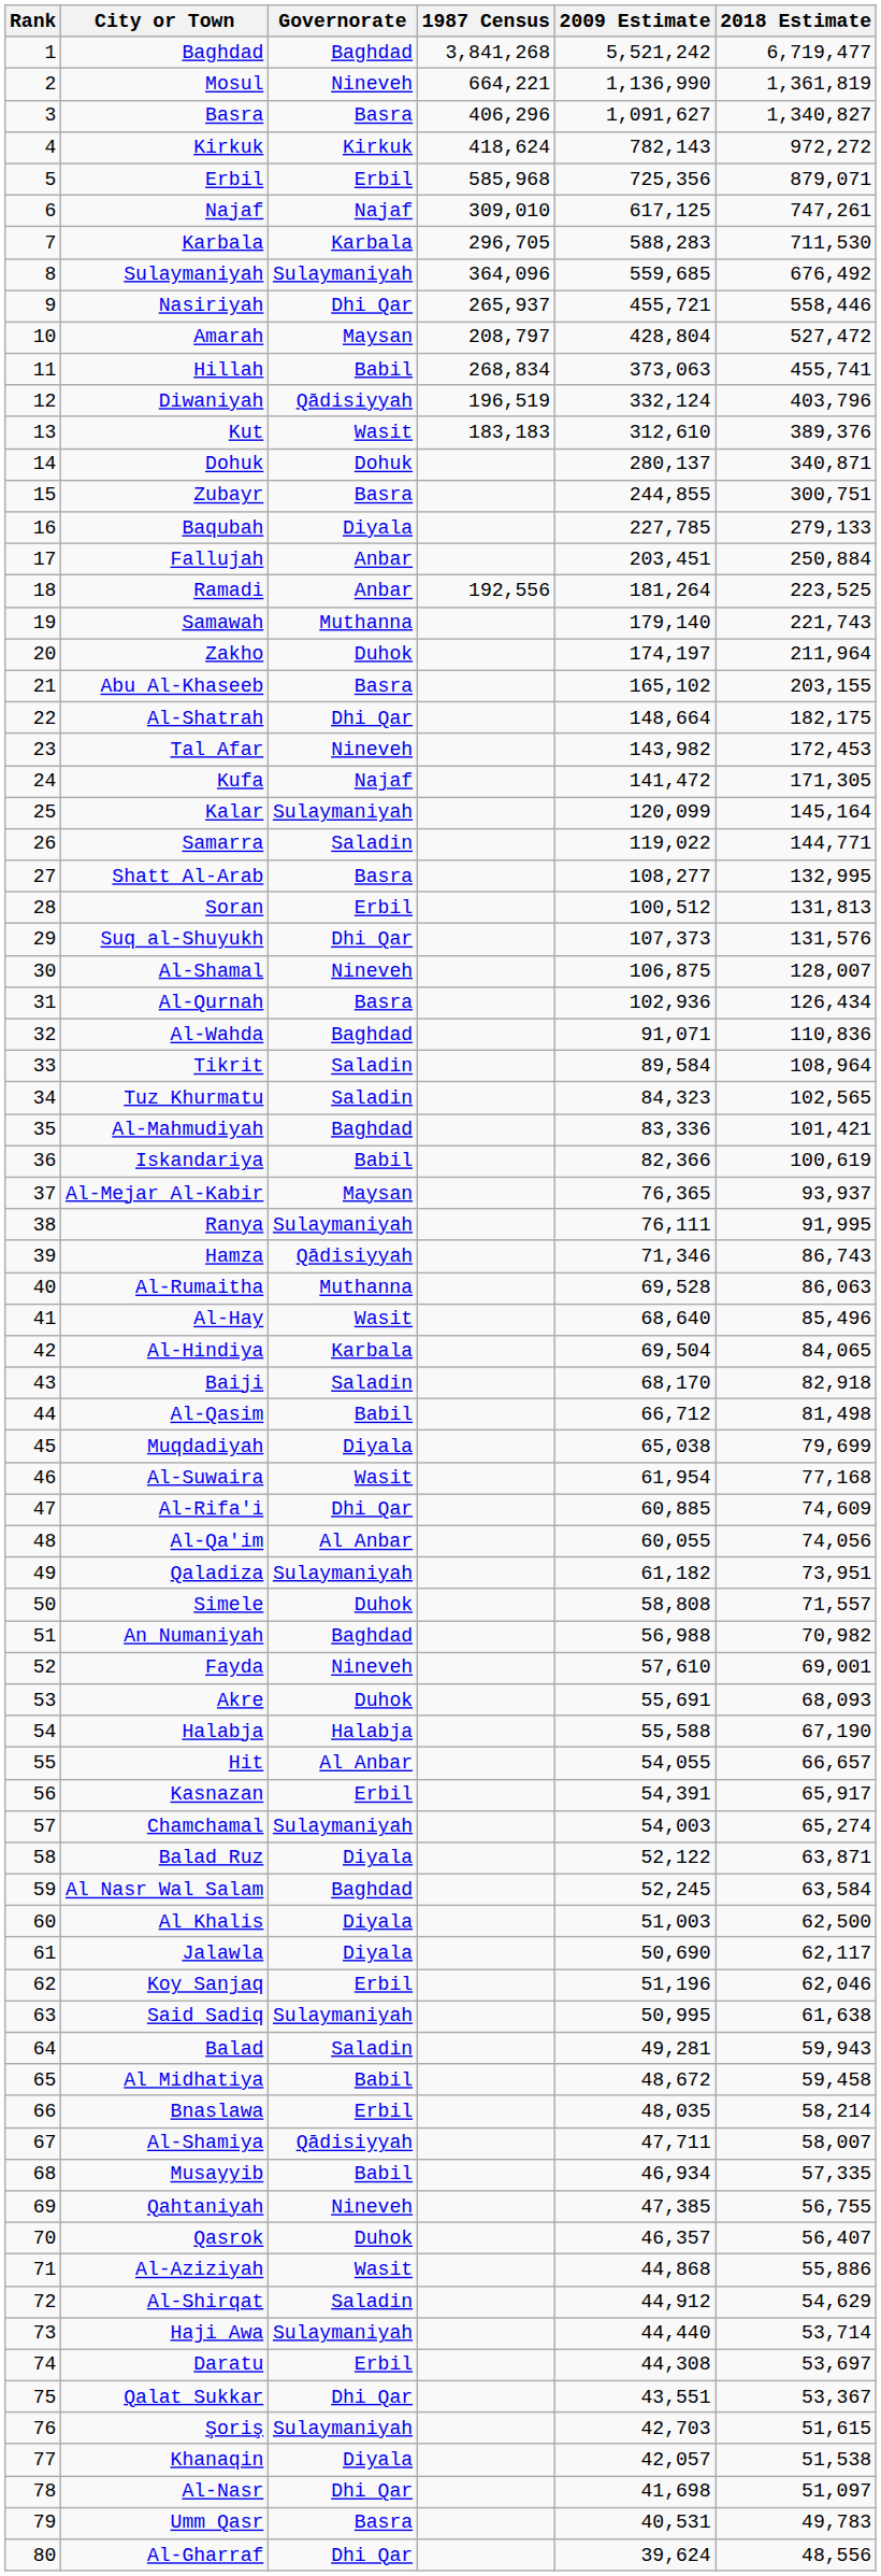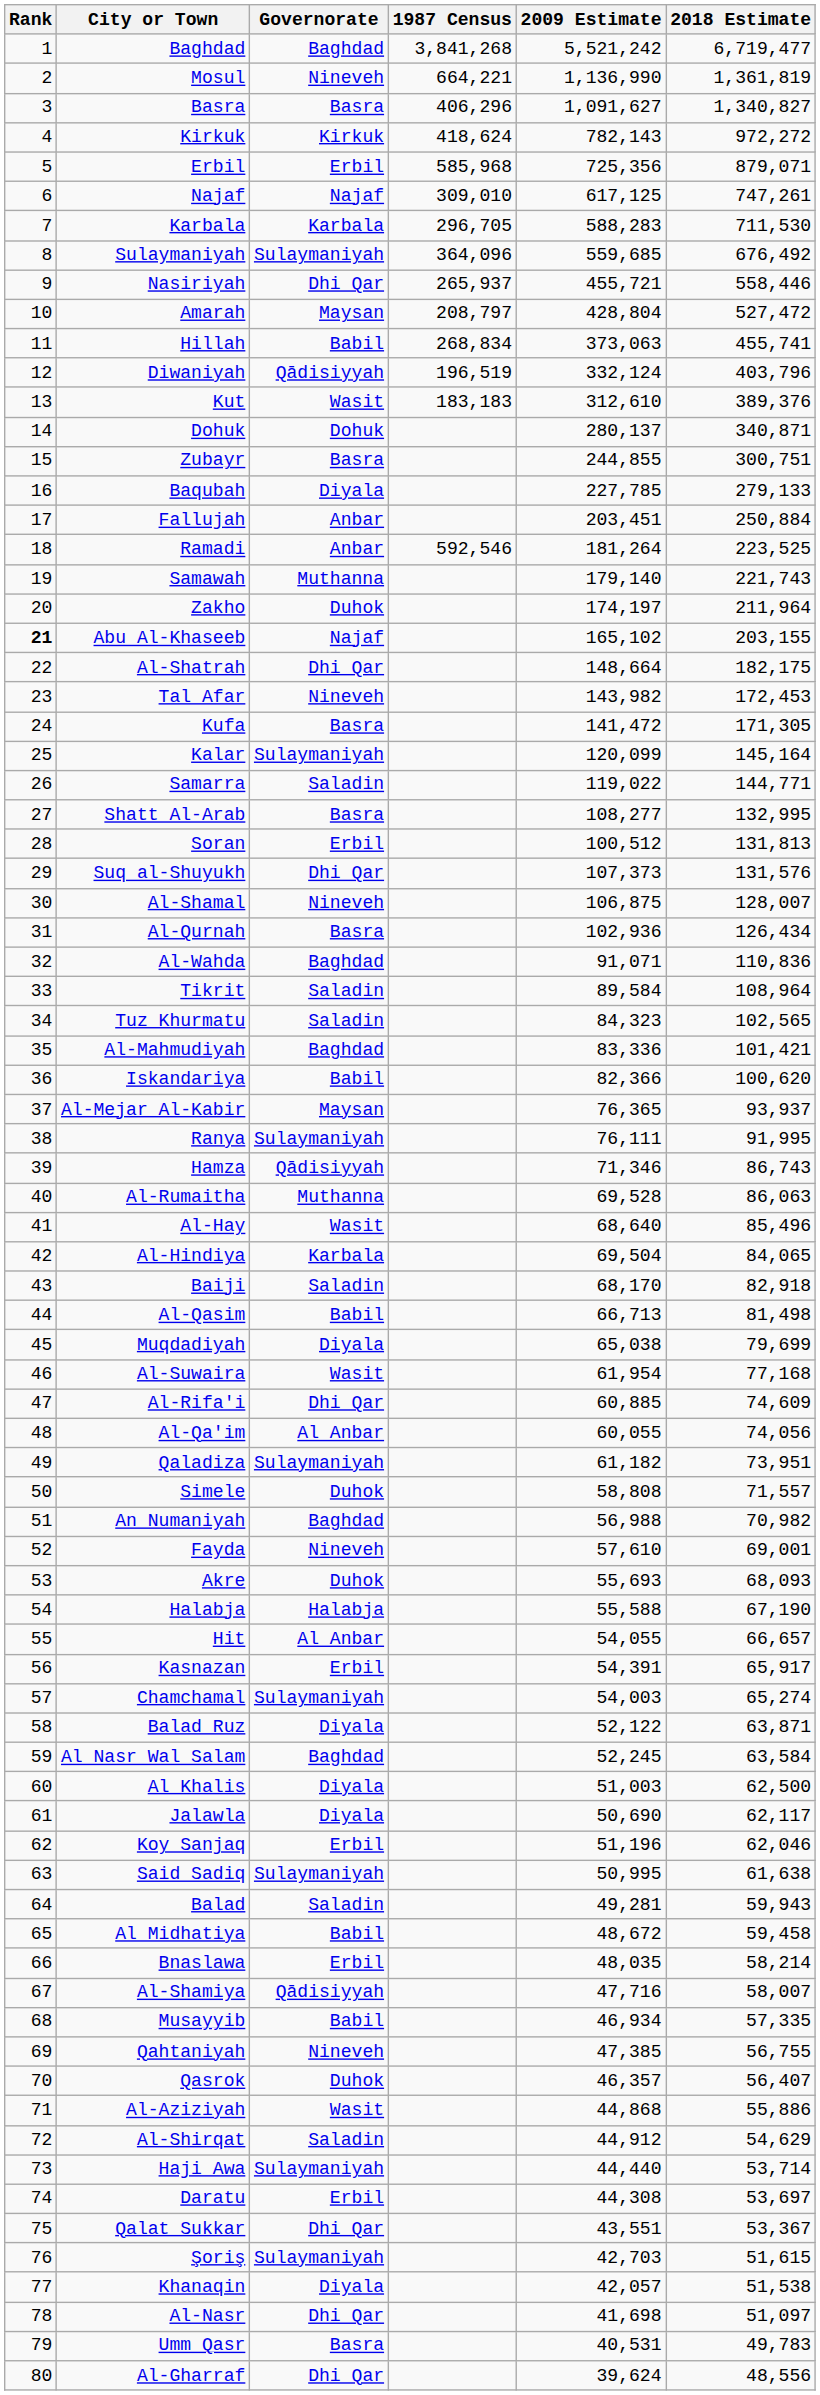 <table class="wikitable sortable" style="text-align:right;">
 <tr>
 <th>Rank</th>
 <th>City or Town</th>
 <th>Governorate</th>
 <th>1987 Census</th>
 <th>2009 Estimate</th>
 <th>2018 Estimate</th>
 </tr>
 <tr>
 <td>1</td>
 <td><a href='#'>Baghdad</a></td>
 <td><a href='#'>Baghdad</a></td>
 <td>3,841,268</td>
 <td>5,521,242</td>
 <td>6,719,477</td>
 </tr>
 <tr>
 <td>2</td>
 <td><a href='#'>Mosul</a></td>
 <td><a href='#'>Nineveh</a></td>
 <td>664,221</td>
 <td>1,136,990</td>
 <td>1,361,819</td>
 </tr>
 <tr>
 <td>3</td>
 <td><a href='#'>Basra</a></td>
 <td><a href='#'>Basra</a></td>
 <td>406,296</td>
 <td>1,091,627</td>
 <td>1,340,827</td>
 </tr>
 <tr>
 <td>4</td>
 <td><a href='#'>Kirkuk</a></td>
 <td><a href='#'>Kirkuk</a></td>
 <td>418,624</td>
 <td>782,143</td>
 <td>972,272</td>
 </tr>
 <tr>
 <td>5</td>
 <td><a href='#'>Erbil</a></td>
 <td><a href='#'>Erbil</a></td>
 <td>585,968</td>
 <td>725,356</td>
 <td>879,071</td>
 </tr>
 <tr>
 <td>6</td>
 <td><a href='#'>Najaf</a></td>
 <td><a href='#'>Najaf</a></td>
 <td>309,010</td>
 <td>617,125</td>
 <td>747,261</td>
 </tr>
 <tr>
 <td>7</td>
 <td><a href='#'>Karbala</a></td>
 <td><a href='#'>Karbala</a></td>
 <td>296,705</td>
 <td>588,283</td>
 <td>711,530</td>
 </tr>
 <tr>
 <td>8</td>
 <td><a href='#'>Sulaymaniyah</a></td>
 <td><a href='#'>Sulaymaniyah</a></td>
 <td>364,096</td>
 <td>559,685</td>
 <td>676,492</td>
 </tr>
 <tr>
 <td>9</td>
 <td><a href='#'>Nasiriyah</a></td>
 <td><a href='#'>Dhi Qar</a></td>
 <td>265,937</td>
 <td>455,721</td>
 <td>558,446</td>
 </tr>
 <tr>
 <td>10</td>
 <td><a href='#'>Amarah</a></td>
 <td><a href='#'>Maysan</a></td>
 <td>208,797</td>
 <td>428,804</td>
 <td>527,472</td>
 </tr>
 <tr>
 <td>11</td>
 <td><a href='#'>Hillah</a></td>
 <td><a href='#'>Babil</a></td>
 <td>268,834</td>
 <td>373,063</td>
 <td>455,741</td>
 </tr>
 <tr>
 <td>12</td>
 <td><a href='#'>Diwaniyah</a></td>
 <td><a href='#'>Qādisiyyah</a></td>
 <td>196,519</td>
 <td>332,124</td>
 <td>403,796</td>
 </tr>
 <tr>
 <td>13</td>
 <td><a href='#'>Kut</a></td>
 <td><a href='#'>Wasit</a></td>
 <td>183,183</td>
 <td>312,610</td>
 <td>389,376</td>
 </tr>
 <tr>
 <td>14</td>
 <td><a href='#'>Dohuk</a></td>
 <td><a href='#'>Dohuk</a></td>
 <td></td>
 <td>280,137</td>
 <td>340,871</td>
 </tr>
 <tr>
 <td>15</td>
 <td><a href='#'>Zubayr</a></td>
 <td><a href='#'>Basra</a></td>
 <td></td>
 <td>244,855</td>
 <td>300,751</td>
 </tr>
 <tr>
 <td>16</td>
 <td><a href='#'>Baqubah</a></td>
 <td><a href='#'>Diyala</a></td>
 <td></td>
 <td>227,785</td>
 <td>279,133</td>
 </tr>
 <tr>
 <td>17</td>
 <td><a href='#'>Fallujah</a></td>
 <td><a href='#'>Anbar</a></td>
 <td></td>
 <td>203,451</td>
 <td>250,884</td>
 </tr>
 <tr>
 <td>18</td>
 <td><a href='#'>Ramadi</a></td>
 <td><a href='#'>Anbar</a></td>
-<td>192,556</td>
+<td>592,546</td>
 <td>181,264</td>
 <td>223,525</td>
 </tr>
 <tr>
 <td>19</td>
 <td><a href='#'>Samawah</a></td>
 <td><a href='#'>Muthanna</a></td>
 <td></td>
 <td>179,140</td>
 <td>221,743</td>
 </tr>
 <tr>
 <td>20</td>
 <td><a href='#'>Zakho</a></td>
 <td><a href='#'>Duhok</a></td>
 <td></td>
 <td>174,197</td>
 <td>211,964</td>
 </tr>
 <tr>
-<td>21</td>
+<td><strong>21</strong></td>
 <td><a href='#'>Abu Al-Khaseeb</a></td>
-<td><a href='#'>Basra</a></td>
+<td><a href='#'>Najaf</a></td>
 <td></td>
 <td>165,102</td>
 <td>203,155</td>
 </tr>
 <tr>
 <td>22</td>
 <td><a href='#'>Al-Shatrah</a></td>
 <td><a href='#'>Dhi Qar</a></td>
 <td></td>
 <td>148,664</td>
 <td>182,175</td>
 </tr>
 <tr>
 <td>23</td>
 <td><a href='#'>Tal Afar</a></td>
 <td><a href='#'>Nineveh</a></td>
 <td></td>
 <td>143,982</td>
 <td>172,453</td>
 </tr>
 <tr>
 <td>24</td>
 <td><a href='#'>Kufa</a></td>
-<td><a href='#'>Najaf</a></td>
+<td><a href='#'>Basra</a></td>
 <td></td>
 <td>141,472</td>
 <td>171,305</td>
 </tr>
 <tr>
 <td>25</td>
 <td><a href='#'>Kalar</a></td>
 <td><a href='#'>Sulaymaniyah</a></td>
 <td></td>
 <td>120,099</td>
 <td>145,164</td>
 </tr>
 <tr>
 <td>26</td>
 <td><a href='#'>Samarra</a></td>
 <td><a href='#'>Saladin</a></td>
 <td></td>
 <td>119,022</td>
 <td>144,771</td>
 </tr>
 <tr>
 <td>27</td>
 <td><a href='#'>Shatt Al-Arab</a></td>
 <td><a href='#'>Basra</a></td>
 <td></td>
 <td>108,277</td>
 <td>132,995</td>
 </tr>
 <tr>
 <td>28</td>
 <td><a href='#'>Soran</a></td>
 <td><a href='#'>Erbil</a></td>
 <td></td>
 <td>100,512</td>
 <td>131,813</td>
 </tr>
 <tr>
 <td>29</td>
 <td><a href='#'>Suq al-Shuyukh</a></td>
 <td><a href='#'>Dhi Qar</a></td>
 <td></td>
 <td>107,373</td>
 <td>131,576</td>
 </tr>
 <tr>
 <td>30</td>
 <td><a href='#'>Al-Shamal</a></td>
 <td><a href='#'>Nineveh</a></td>
 <td></td>
 <td>106,875</td>
 <td>128,007</td>
 </tr>
 <tr>
 <td>31</td>
 <td><a href='#'>Al-Qurnah</a></td>
 <td><a href='#'>Basra</a></td>
 <td></td>
 <td>102,936</td>
 <td>126,434</td>
 </tr>
 <tr>
 <td>32</td>
 <td><a href='#'>Al-Wahda</a></td>
 <td><a href='#'>Baghdad</a></td>
 <td></td>
 <td>91,071</td>
 <td>110,836</td>
 </tr>
 <tr>
 <td>33</td>
 <td><a href='#'>Tikrit</a></td>
 <td><a href='#'>Saladin</a></td>
 <td></td>
 <td>89,584</td>
 <td>108,964</td>
 </tr>
 <tr>
 <td>34</td>
 <td><a href='#'>Tuz Khurmatu</a></td>
 <td><a href='#'>Saladin</a></td>
 <td></td>
 <td>84,323</td>
 <td>102,565</td>
 </tr>
 <tr>
 <td>35</td>
 <td><a href='#'>Al-Mahmudiyah</a></td>
 <td><a href='#'>Baghdad</a></td>
 <td></td>
 <td>83,336</td>
 <td>101,421</td>
 </tr>
 <tr>
 <td>36</td>
 <td><a href='#'>Iskandariya</a></td>
 <td><a href='#'>Babil</a></td>
 <td></td>
 <td>82,366</td>
-<td>100,619</td>
+<td>100,620</td>
 </tr>
 <tr>
 <td>37</td>
 <td><a href='#'>Al-Mejar Al-Kabir</a></td>
 <td><a href='#'>Maysan</a></td>
 <td></td>
 <td>76,365</td>
 <td>93,937</td>
 </tr>
 <tr>
 <td>38</td>
 <td><a href='#'>Ranya</a></td>
 <td><a href='#'>Sulaymaniyah</a></td>
 <td></td>
 <td>76,111</td>
 <td>91,995</td>
 </tr>
 <tr>
 <td>39</td>
 <td><a href='#'>Hamza</a></td>
 <td><a href='#'>Qādisiyyah</a></td>
 <td></td>
 <td>71,346</td>
 <td>86,743</td>
 </tr>
 <tr>
 <td>40</td>
 <td><a href='#'>Al-Rumaitha</a></td>
 <td><a href='#'>Muthanna</a></td>
 <td></td>
 <td>69,528</td>
 <td>86,063</td>
 </tr>
 <tr>
 <td>41</td>
 <td><a href='#'>Al-Hay</a></td>
 <td><a href='#'>Wasit</a></td>
 <td></td>
 <td>68,640</td>
 <td>85,496</td>
 </tr>
 <tr>
 <td>42</td>
 <td><a href='#'>Al-Hindiya</a></td>
 <td><a href='#'>Karbala</a></td>
 <td></td>
 <td>69,504</td>
 <td>84,065</td>
 </tr>
 <tr>
 <td>43</td>
 <td><a href='#'>Baiji</a></td>
 <td><a href='#'>Saladin</a></td>
 <td></td>
 <td>68,170</td>
 <td>82,918</td>
 </tr>
 <tr>
 <td>44</td>
 <td><a href='#'>Al-Qasim</a></td>
 <td><a href='#'>Babil</a></td>
 <td></td>
-<td>66,712</td>
+<td>66,713</td>
 <td>81,498</td>
 </tr>
 <tr>
 <td>45</td>
 <td><a href='#'>Muqdadiyah</a></td>
 <td><a href='#'>Diyala</a></td>
 <td></td>
 <td>65,038</td>
 <td>79,699</td>
 </tr>
 <tr>
 <td>46</td>
 <td><a href='#'>Al-Suwaira</a></td>
 <td><a href='#'>Wasit</a></td>
 <td></td>
 <td>61,954</td>
 <td>77,168</td>
 </tr>
 <tr>
 <td>47</td>
 <td><a href='#'>Al-Rifa'i</a></td>
 <td><a href='#'>Dhi Qar</a></td>
 <td></td>
 <td>60,885</td>
 <td>74,609</td>
 </tr>
 <tr>
 <td>48</td>
 <td><a href='#'>Al-Qa'im</a></td>
 <td><a href='#'>Al Anbar</a></td>
 <td></td>
 <td>60,055</td>
 <td>74,056</td>
 </tr>
 <tr>
 <td>49</td>
 <td><a href='#'>Qaladiza</a></td>
 <td><a href='#'>Sulaymaniyah</a></td>
 <td></td>
 <td>61,182</td>
 <td>73,951</td>
 </tr>
 <tr>
 <td>50</td>
 <td><a href='#'>Simele</a></td>
 <td><a href='#'>Duhok</a></td>
 <td></td>
 <td>58,808</td>
 <td>71,557</td>
 </tr>
 <tr>
 <td>51</td>
 <td><a href='#'>An Numaniyah</a></td>
 <td><a href='#'>Baghdad</a></td>
 <td></td>
 <td>56,988</td>
 <td>70,982</td>
 </tr>
 <tr>
 <td>52</td>
 <td><a href='#'>Fayda</a></td>
 <td><a href='#'>Nineveh</a></td>
 <td></td>
 <td>57,610</td>
 <td>69,001</td>
 </tr>
 <tr>
 <td>53</td>
 <td><a href='#'>Akre</a></td>
 <td><a href='#'>Duhok</a></td>
 <td></td>
-<td>55,691</td>
+<td>55,693</td>
 <td>68,093</td>
 </tr>
 <tr>
 <td>54</td>
 <td><a href='#'>Halabja</a></td>
 <td><a href='#'>Halabja</a></td>
 <td></td>
 <td>55,588</td>
 <td>67,190</td>
 </tr>
 <tr>
 <td>55</td>
 <td><a href='#'>Hit</a></td>
 <td><a href='#'>Al Anbar</a></td>
 <td></td>
 <td>54,055</td>
 <td>66,657</td>
 </tr>
 <tr>
 <td>56</td>
 <td><a href='#'>Kasnazan</a></td>
 <td><a href='#'>Erbil</a></td>
 <td></td>
 <td>54,391</td>
 <td>65,917</td>
 </tr>
 <tr>
 <td>57</td>
 <td><a href='#'>Chamchamal</a></td>
 <td><a href='#'>Sulaymaniyah</a></td>
 <td></td>
 <td>54,003</td>
 <td>65,274</td>
 </tr>
 <tr>
 <td>58</td>
 <td><a href='#'>Balad Ruz</a></td>
 <td><a href='#'>Diyala</a></td>
 <td></td>
 <td>52,122</td>
 <td>63,871</td>
 </tr>
 <tr>
 <td>59</td>
 <td><a href='#'>Al Nasr Wal Salam</a></td>
 <td><a href='#'>Baghdad</a></td>
 <td></td>
 <td>52,245</td>
 <td>63,584</td>
 </tr>
 <tr>
 <td>60</td>
 <td><a href='#'>Al Khalis</a></td>
 <td><a href='#'>Diyala</a></td>
 <td></td>
 <td>51,003</td>
 <td>62,500</td>
 </tr>
 <tr>
 <td>61</td>
 <td><a href='#'>Jalawla</a></td>
 <td><a href='#'>Diyala</a></td>
 <td></td>
 <td>50,690</td>
 <td>62,117</td>
 </tr>
 <tr>
 <td>62</td>
 <td><a href='#'>Koy Sanjaq</a></td>
 <td><a href='#'>Erbil</a></td>
 <td></td>
 <td>51,196</td>
 <td>62,046</td>
 </tr>
 <tr>
 <td>63</td>
 <td><a href='#'>Said Sadiq</a></td>
 <td><a href='#'>Sulaymaniyah</a></td>
 <td></td>
 <td>50,995</td>
 <td>61,638</td>
 </tr>
 <tr>
 <td>64</td>
 <td><a href='#'>Balad</a></td>
 <td><a href='#'>Saladin</a></td>
 <td></td>
 <td>49,281</td>
 <td>59,943</td>
 </tr>
 <tr>
 <td>65</td>
 <td><a href='#'>Al Midhatiya</a></td>
 <td><a href='#'>Babil</a></td>
 <td></td>
 <td>48,672</td>
 <td>59,458</td>
 </tr>
 <tr>
 <td>66</td>
 <td><a href='#'>Bnaslawa</a></td>
 <td><a href='#'>Erbil</a></td>
 <td></td>
 <td>48,035</td>
 <td>58,214</td>
 </tr>
 <tr>
 <td>67</td>
 <td><a href='#'>Al-Shamiya</a></td>
 <td><a href='#'>Qādisiyyah</a></td>
 <td></td>
-<td>47,711</td>
+<td>47,716</td>
 <td>58,007</td>
 </tr>
 <tr>
 <td>68</td>
 <td><a href='#'>Musayyib</a></td>
 <td><a href='#'>Babil</a></td>
 <td></td>
 <td>46,934</td>
 <td>57,335</td>
 </tr>
 <tr>
 <td>69</td>
 <td><a href='#'>Qahtaniyah</a></td>
 <td><a href='#'>Nineveh</a></td>
 <td></td>
 <td>47,385</td>
 <td>56,755</td>
 </tr>
 <tr>
 <td>70</td>
 <td><a href='#'>Qasrok</a></td>
 <td><a href='#'>Duhok</a></td>
 <td></td>
 <td>46,357</td>
 <td>56,407</td>
 </tr>
 <tr>
 <td>71</td>
 <td><a href='#'>Al-Aziziyah</a></td>
 <td><a href='#'>Wasit</a></td>
 <td></td>
 <td>44,868</td>
 <td>55,886</td>
 </tr>
 <tr>
 <td>72</td>
 <td><a href='#'>Al-Shirqat</a></td>
 <td><a href='#'>Saladin</a></td>
 <td></td>
 <td>44,912</td>
 <td>54,629</td>
 </tr>
 <tr>
 <td>73</td>
 <td><a href='#'>Haji Awa</a></td>
 <td><a href='#'>Sulaymaniyah</a></td>
 <td></td>
 <td>44,440</td>
 <td>53,714</td>
 </tr>
 <tr>
 <td>74</td>
 <td><a href='#'>Daratu</a></td>
 <td><a href='#'>Erbil</a></td>
 <td></td>
 <td>44,308</td>
 <td>53,697</td>
 </tr>
 <tr>
 <td>75</td>
 <td><a href='#'>Qalat Sukkar</a></td>
 <td><a href='#'>Dhi Qar</a></td>
 <td></td>
 <td>43,551</td>
 <td>53,367</td>
 </tr>
 <tr>
 <td>76</td>
 <td><a href='#'>Şoriş</a></td>
 <td><a href='#'>Sulaymaniyah</a></td>
 <td></td>
 <td>42,703</td>
 <td>51,615</td>
 </tr>
 <tr>
 <td>77</td>
 <td><a href='#'>Khanaqin</a></td>
 <td><a href='#'>Diyala</a></td>
 <td></td>
 <td>42,057</td>
 <td>51,538</td>
 </tr>
 <tr>
 <td>78</td>
 <td><a href='#'>Al-Nasr</a></td>
 <td><a href='#'>Dhi Qar</a></td>
 <td></td>
 <td>41,698</td>
 <td>51,097</td>
 </tr>
 <tr>
 <td>79</td>
 <td><a href='#'>Umm Qasr</a></td>
 <td><a href='#'>Basra</a></td>
 <td></td>
 <td>40,531</td>
 <td>49,783</td>
 </tr>
 <tr>
 <td>80</td>
 <td><a href='#'>Al-Gharraf</a></td>
 <td><a href='#'>Dhi Qar</a></td>
 <td></td>
 <td>39,624</td>
 <td>48,556</td>
 </tr>
 </table>
